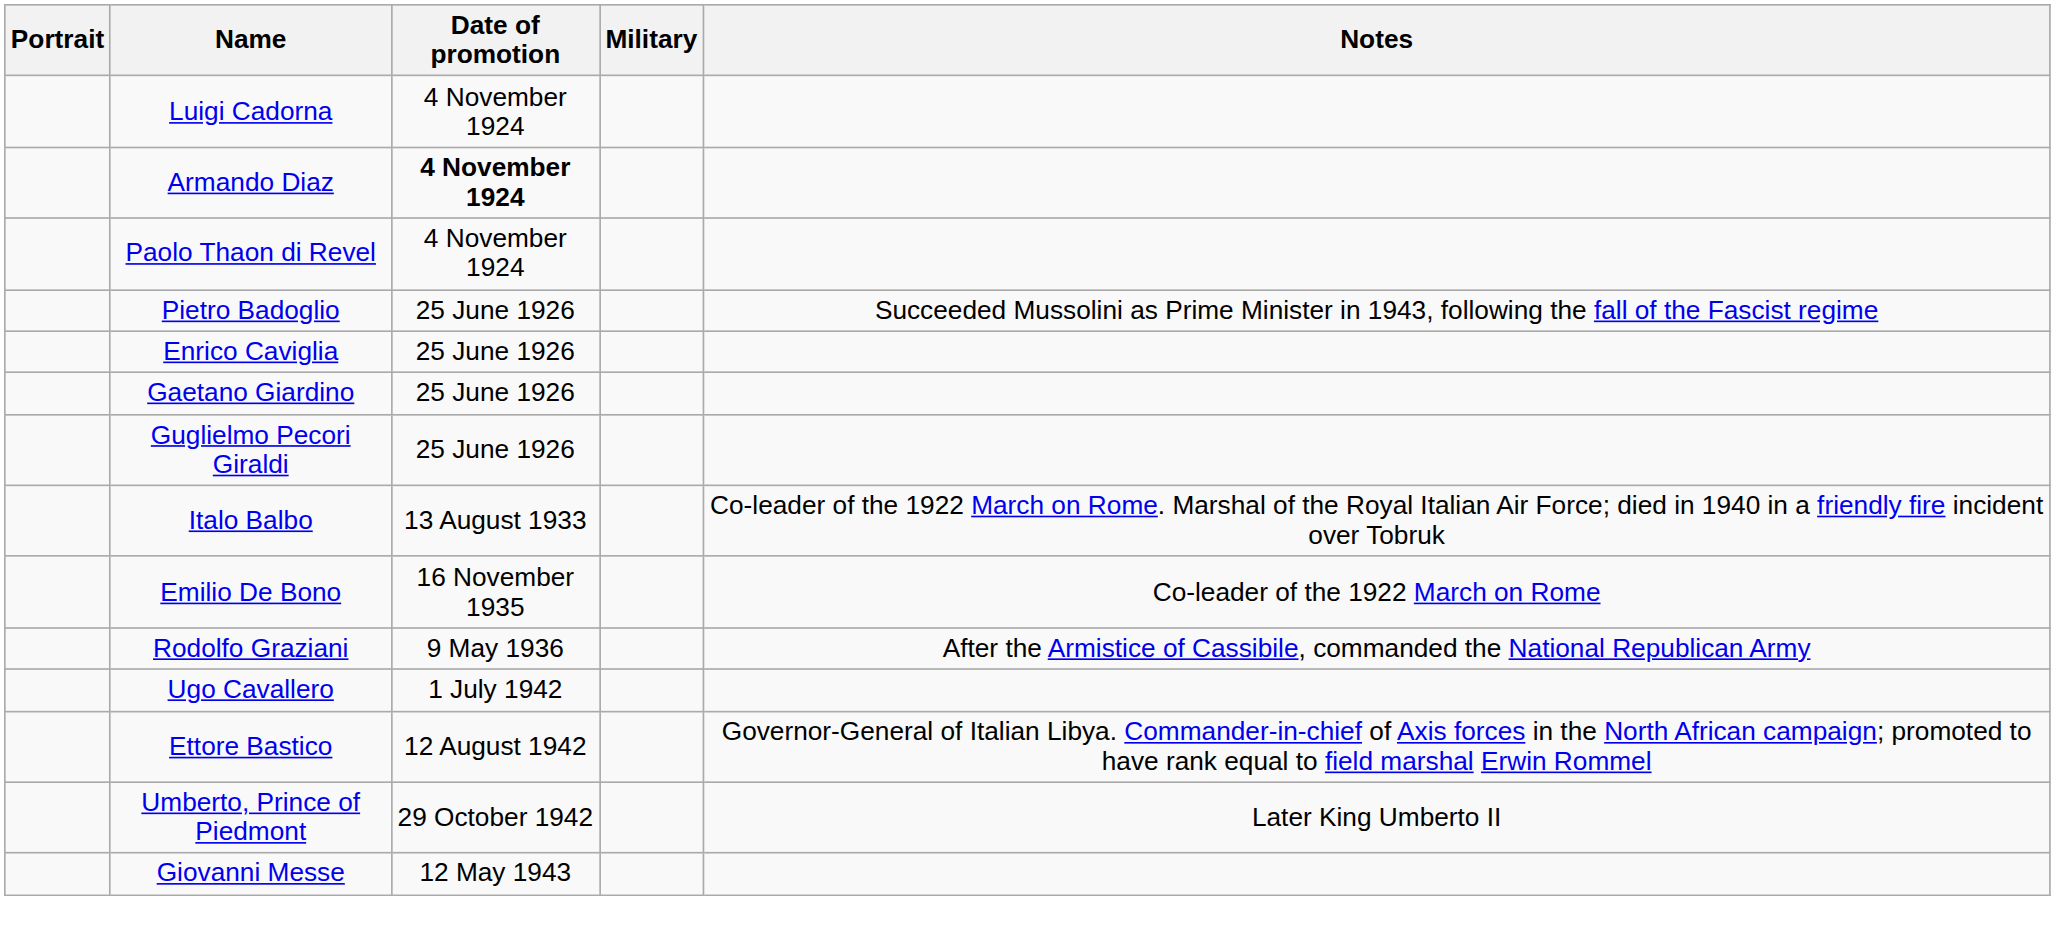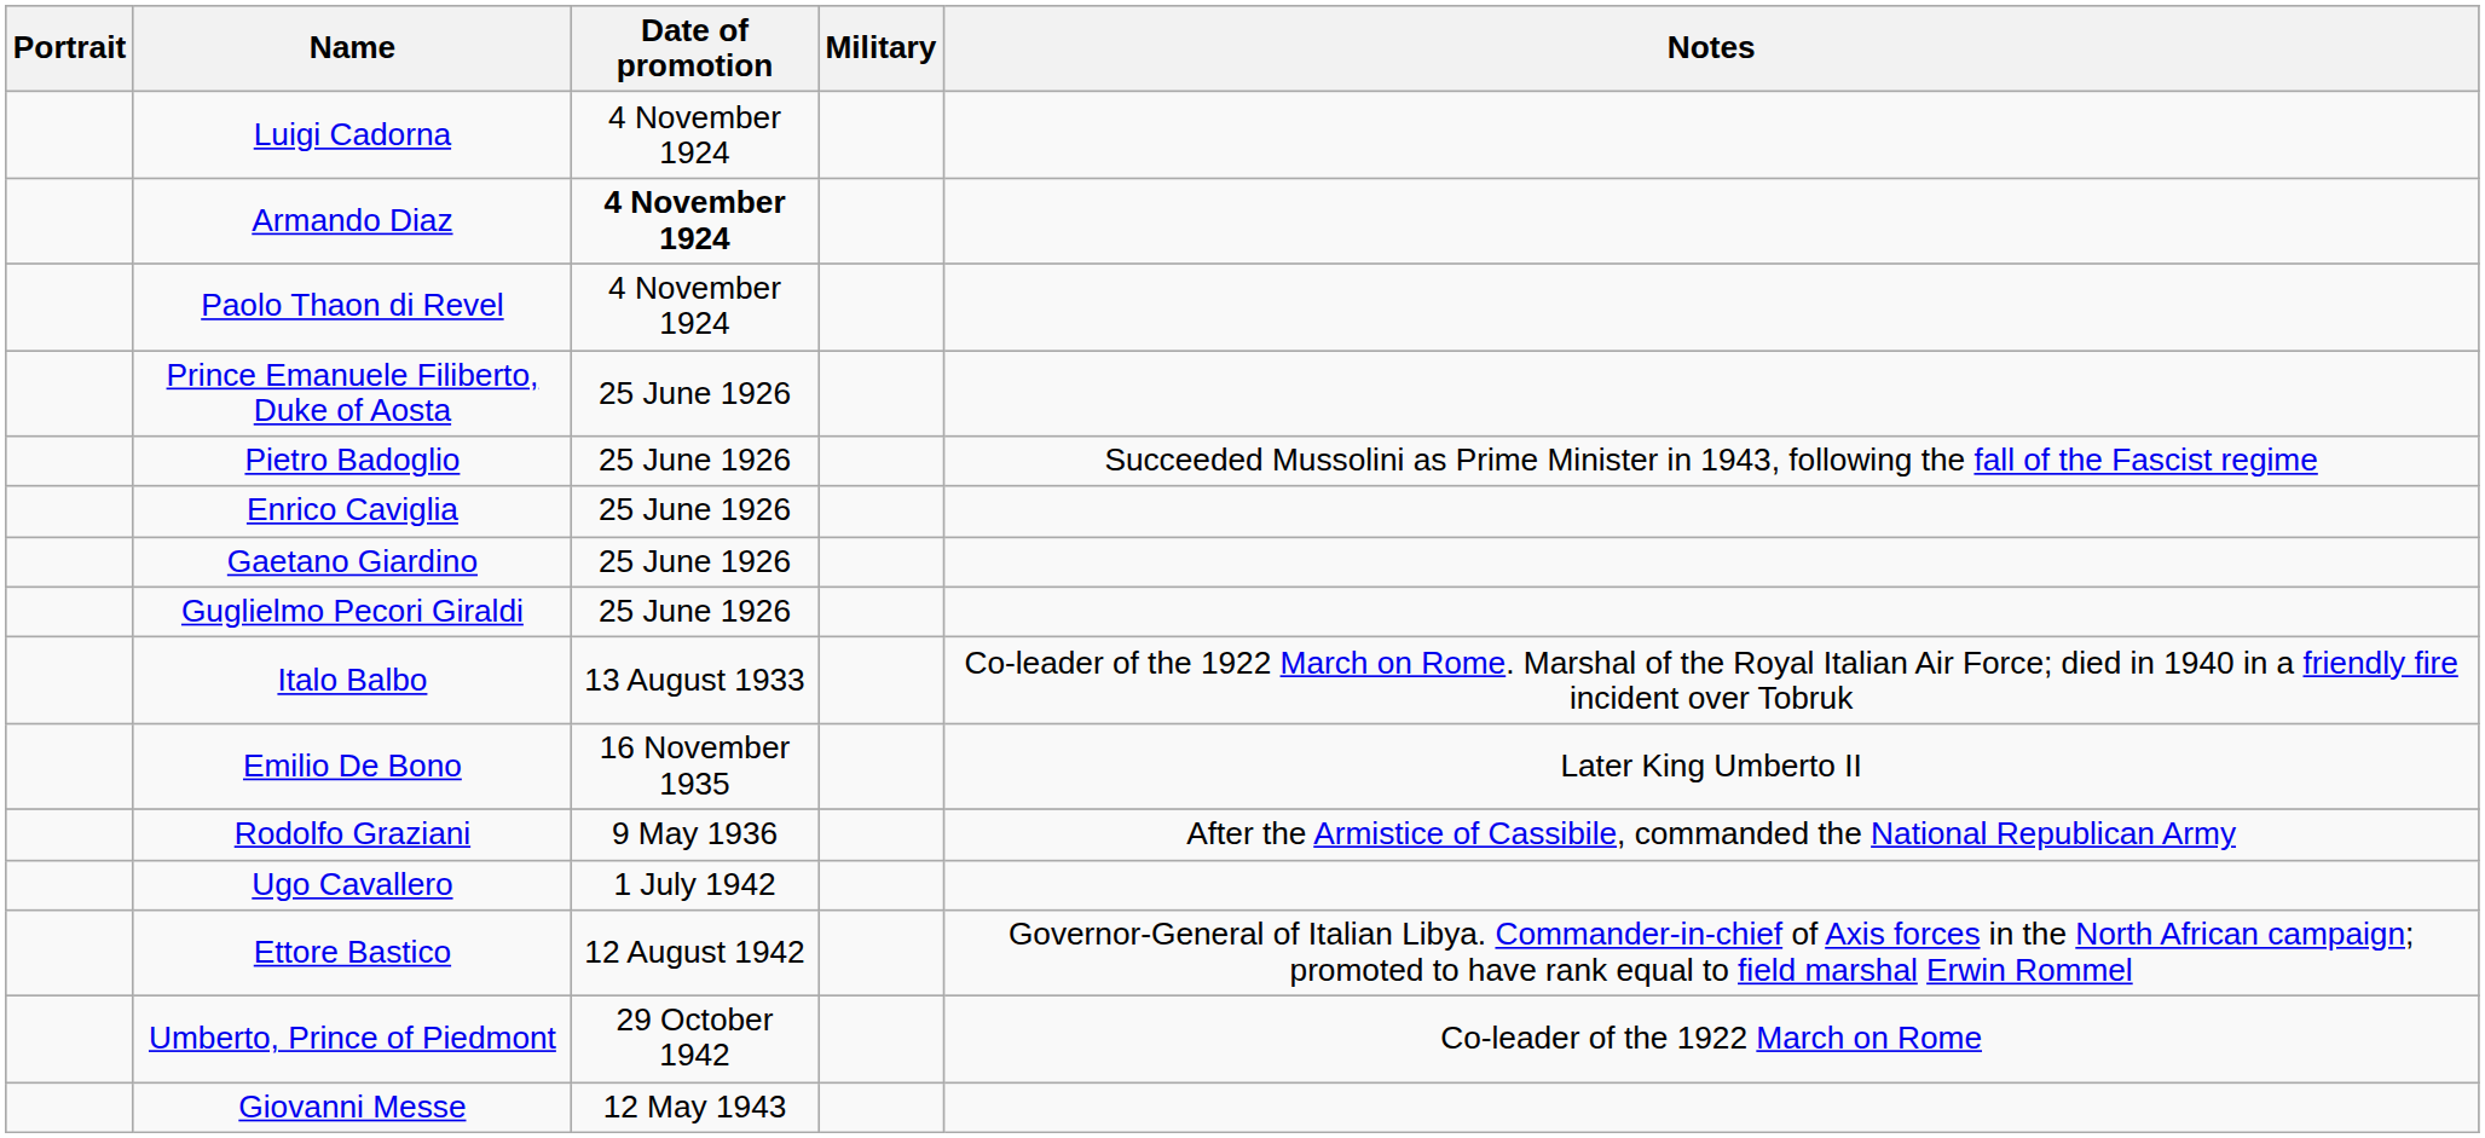 <table class="wikitable" style="text-align:center">
 <tr>
 <th>Portrait</th>
 <th>Name</th>
 <th>Date of promotion</th>
 <th>Military</th>
 <th>Notes</th>
 </tr>
 <tr>
 <td></td>
 <td><a href='#'>Luigi Cadorna</a><br></td>
 <td>4 November 1924</td>
 <td></td>
 <td></td>
 </tr>
 <tr>
 <td></td>
 <td><a href='#'>Armando Diaz</a><br></td>
 <td><strong>4 November 1924</strong></td>
 <td></td>
 <td></td>
 </tr>
 <tr>
 <td></td>
 <td><a href='#'>Paolo Thaon di Revel</a><br></td>
 <td>4 November 1924</td>
+<td></td>
+<td></td>
+</tr>
+<tr>
+<td></td>
+<td><a href='#'>Prince Emanuele Filiberto, Duke of Aosta</a><br></td>
+<td>25 June 1926</td>
 <td></td>
 <td></td>
 </tr>
 <tr>
 <td></td>
 <td><a href='#'>Pietro Badoglio</a><br></td>
 <td>25 June 1926</td>
 <td></td>
 <td>Succeeded Mussolini as Prime Minister in 1943, following the <a href='#'>fall of the Fascist regime</a></td>
 </tr>
 <tr>
 <td></td>
 <td><a href='#'>Enrico Caviglia</a><br></td>
 <td>25 June 1926</td>
 <td></td>
 <td></td>
 </tr>
 <tr>
 <td></td>
 <td><a href='#'>Gaetano Giardino</a><br></td>
 <td>25 June 1926</td>
 <td></td>
 <td></td>
 </tr>
 <tr>
 <td></td>
 <td><a href='#'>Guglielmo Pecori Giraldi</a><br></td>
 <td>25 June 1926</td>
 <td></td>
 <td></td>
 </tr>
 <tr>
 <td></td>
 <td><a href='#'>Italo Balbo</a><br></td>
 <td>13 August 1933</td>
 <td></td>
 <td>Co-leader of the 1922 <a href='#'>March on Rome</a>. Marshal of the Royal Italian Air Force; died in 1940 in a <a href='#'>friendly fire</a> incident over Tobruk</td>
 </tr>
 <tr>
 <td></td>
 <td><a href='#'>Emilio De Bono</a><br></td>
 <td>16 November 1935</td>
 <td></td>
-<td>Co-leader of the 1922 <a href='#'>March on Rome</a></td>
+<td>Later King Umberto II</td>
 </tr>
 <tr>
 <td></td>
 <td><a href='#'>Rodolfo Graziani</a><br></td>
 <td>9 May 1936</td>
 <td></td>
 <td>After the <a href='#'>Armistice of Cassibile</a>, commanded the <a href='#'>National Republican Army</a></td>
 </tr>
 <tr>
 <td></td>
 <td><a href='#'>Ugo Cavallero</a><br></td>
 <td>1 July 1942</td>
 <td></td>
 <td></td>
 </tr>
 <tr>
 <td></td>
 <td><a href='#'>Ettore Bastico</a><br></td>
 <td>12 August 1942</td>
 <td></td>
 <td>Governor-General of Italian Libya. <a href='#'>Commander-in-chief</a> of <a href='#'>Axis forces</a> in the <a href='#'>North African campaign</a>; promoted to have rank equal to <a href='#'>field marshal</a> <a href='#'>Erwin Rommel</a></td>
 </tr>
 <tr>
 <td></td>
 <td><a href='#'>Umberto, Prince of Piedmont</a><br></td>
 <td>29 October 1942</td>
 <td></td>
-<td>Later King Umberto II</td>
+<td>Co-leader of the 1922 <a href='#'>March on Rome</a></td>
 </tr>
 <tr>
 <td></td>
 <td><a href='#'>Giovanni Messe</a><br></td>
 <td>12 May 1943</td>
 <td></td>
 <td></td>
 </tr>
 </table>
